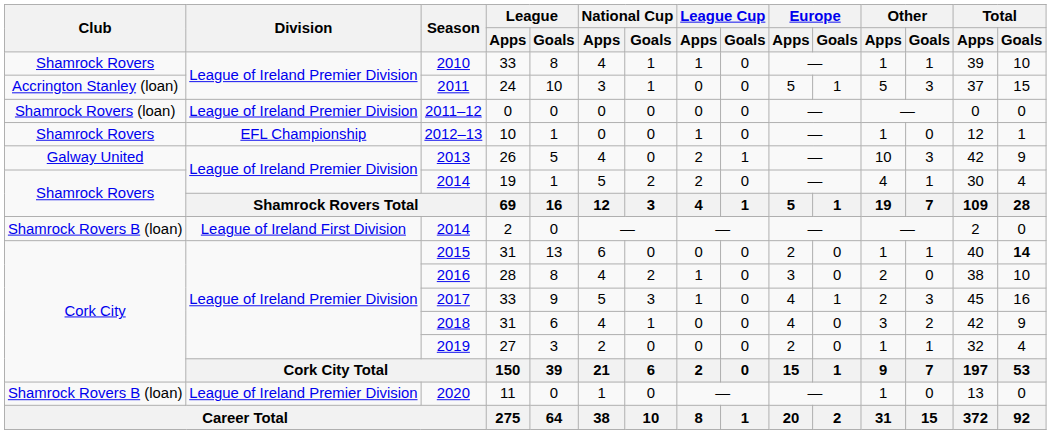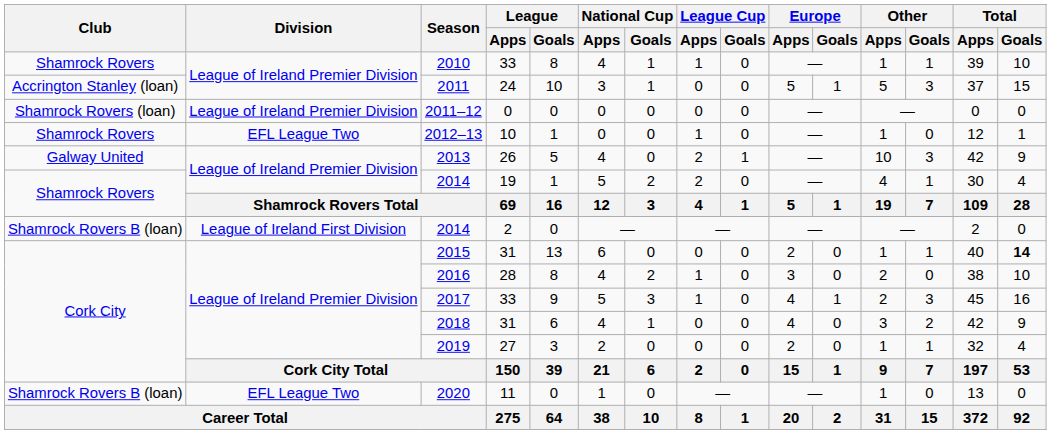 <table class="wikitable" style="text-align:center">
 <tr>
 <th rowspan="2">Club</th>
 <th rowspan="2">Division</th>
 <th rowspan="2">Season</th>
 <th colspan="2">League</th>
 <th colspan="2">National Cup</th>
 <th colspan="2"><a href='#'>League Cup</a></th>
 <th colspan="2"><a href='#'>Europe</a></th>
 <th colspan="2">Other</th>
 <th colspan="2">Total</th>
 </tr>
 <tr>
 <th>Apps</th>
 <th>Goals</th>
 <th>Apps</th>
 <th>Goals</th>
 <th>Apps</th>
 <th>Goals</th>
 <th>Apps</th>
 <th>Goals</th>
 <th>Apps</th>
 <th>Goals</th>
 <th>Apps</th>
 <th>Goals</th>
 </tr>
 <tr>
 <td><a href='#'>Shamrock Rovers</a></td>
 <td rowspan="2"><a href='#'>League of Ireland Premier Division</a></td>
 <td><a href='#'>2010</a></td>
 <td>33</td>
 <td>8</td>
 <td>4</td>
 <td>1</td>
 <td>1</td>
 <td>0</td>
 <td colspan=2>—</td>
 <td>1</td>
 <td>1</td>
 <td>39</td>
 <td>10</td>
 </tr>
 <tr>
 <td><a href='#'>Accrington Stanley</a> (loan)</td>
 <td><a href='#'>2011</a></td>
 <td>24</td>
 <td>10</td>
 <td>3</td>
 <td>1</td>
 <td>0</td>
 <td>0</td>
 <td>5</td>
 <td>1</td>
 <td>5</td>
 <td>3</td>
 <td>37</td>
 <td>15</td>
 </tr>
 <tr>
 <td><a href='#'>Shamrock Rovers</a> (loan)</td>
 <td><a href='#'>League of Ireland Premier Division</a></td>
 <td><a href='#'>2011–12</a></td>
 <td>0</td>
 <td>0</td>
 <td>0</td>
 <td>0</td>
 <td>0</td>
 <td>0</td>
 <td colspan=2>—</td>
 <td colspan=2>—</td>
 <td>0</td>
 <td>0</td>
 </tr>
 <tr>
 <td><a href='#'>Shamrock Rovers</a></td>
-<td><a href='#'>EFL Championship</a></td>
+<td><a href='#'>EFL League Two</a></td>
 <td><a href='#'>2012–13</a></td>
 <td>10</td>
 <td>1</td>
 <td>0</td>
 <td>0</td>
 <td>1</td>
 <td>0</td>
 <td colspan=2>—</td>
 <td>1</td>
 <td>0</td>
 <td>12</td>
 <td>1</td>
 </tr>
 <tr>
 <td><a href='#'>Galway United</a></td>
 <td rowspan="2"><a href='#'>League of Ireland Premier Division</a></td>
 <td><a href='#'>2013</a></td>
 <td>26</td>
 <td>5</td>
 <td>4</td>
 <td>0</td>
 <td>2</td>
 <td>1</td>
 <td colspan=2>—</td>
 <td>10</td>
 <td>3</td>
 <td>42</td>
 <td>9</td>
 </tr>
 <tr>
 <td rowspan="2"><a href='#'>Shamrock Rovers</a></td>
 <td><a href='#'>2014</a></td>
 <td>19</td>
 <td>1</td>
 <td>5</td>
 <td>2</td>
 <td>2</td>
 <td>0</td>
 <td colspan=2>—</td>
 <td>4</td>
 <td>1</td>
 <td>30</td>
 <td>4</td>
 </tr>
 <tr>
 <th colspan="2">Shamrock Rovers Total</th>
 <th>69</th>
 <th>16</th>
 <th>12</th>
 <th>3</th>
 <th>4</th>
 <th>1</th>
 <th>5</th>
 <th>1</th>
 <th>19</th>
 <th>7</th>
 <th>109</th>
 <th>28</th>
 </tr>
 <tr>
 <td><a href='#'>Shamrock Rovers B</a> (loan)</td>
 <td><a href='#'>League of Ireland First Division</a></td>
 <td><a href='#'>2014</a></td>
 <td>2</td>
 <td>0</td>
 <td colspan=2>—</td>
 <td colspan=2>—</td>
 <td colspan=2>—</td>
 <td colspan=2>—</td>
 <td>2</td>
 <td>0</td>
 </tr>
 <tr>
 <td rowspan="6"><a href='#'>Cork City</a></td>
 <td rowspan="5"><a href='#'>League of Ireland Premier Division</a></td>
 <td><a href='#'>2015</a></td>
 <td>31</td>
 <td>13</td>
 <td>6</td>
 <td>0</td>
 <td>0</td>
 <td>0</td>
 <td>2</td>
 <td>0</td>
 <td>1</td>
 <td>1</td>
 <td>40</td>
 <td><strong>14</strong></td>
 </tr>
 <tr>
 <td><a href='#'>2016</a></td>
 <td>28</td>
 <td>8</td>
 <td>4</td>
 <td>2</td>
 <td>1</td>
 <td>0</td>
 <td>3</td>
 <td>0</td>
 <td>2</td>
 <td>0</td>
 <td>38</td>
 <td>10</td>
 </tr>
 <tr>
 <td><a href='#'>2017</a></td>
 <td>33</td>
 <td>9</td>
 <td>5</td>
 <td>3</td>
 <td>1</td>
 <td>0</td>
 <td>4</td>
 <td>1</td>
 <td>2</td>
 <td>3</td>
 <td>45</td>
 <td>16</td>
 </tr>
 <tr>
 <td><a href='#'>2018</a></td>
 <td>31</td>
 <td>6</td>
 <td>4</td>
 <td>1</td>
 <td>0</td>
 <td>0</td>
 <td>4</td>
 <td>0</td>
 <td>3</td>
 <td>2</td>
 <td>42</td>
 <td>9</td>
 </tr>
 <tr>
 <td><a href='#'>2019</a></td>
 <td>27</td>
 <td>3</td>
 <td>2</td>
 <td>0</td>
 <td>0</td>
 <td>0</td>
 <td>2</td>
 <td>0</td>
 <td>1</td>
 <td>1</td>
 <td>32</td>
 <td>4</td>
 </tr>
 <tr>
 <th colspan="2">Cork City Total</th>
 <th>150</th>
 <th>39</th>
 <th>21</th>
 <th>6</th>
 <th>2</th>
 <th>0</th>
 <th>15</th>
 <th>1</th>
 <th>9</th>
 <th>7</th>
 <th>197</th>
 <th>53</th>
 </tr>
 <tr>
 <td><a href='#'>Shamrock Rovers B</a> (loan)</td>
-<td><a href='#'>League of Ireland Premier Division</a></td>
+<td><a href='#'>EFL League Two</a></td>
 <td><a href='#'>2020</a></td>
 <td>11</td>
 <td>0</td>
 <td>1</td>
 <td>0</td>
 <td colspan=2>—</td>
 <td colspan=2>—</td>
 <td>1</td>
 <td>0</td>
 <td>13</td>
 <td>0</td>
 </tr>
 <tr>
 <th colspan="3">Career Total</th>
 <th>275</th>
 <th>64</th>
 <th>38</th>
 <th>10</th>
 <th>8</th>
 <th>1</th>
 <th>20</th>
 <th>2</th>
 <th>31</th>
 <th>15</th>
 <th>372</th>
 <th>92</th>
 </tr>
 </table>
